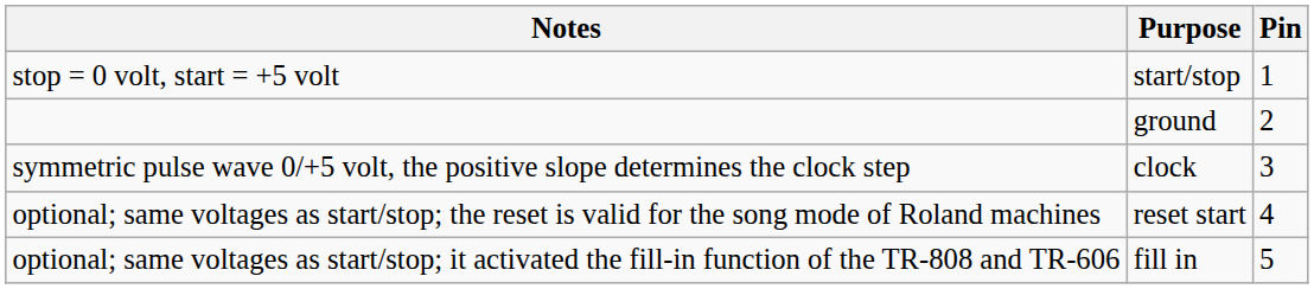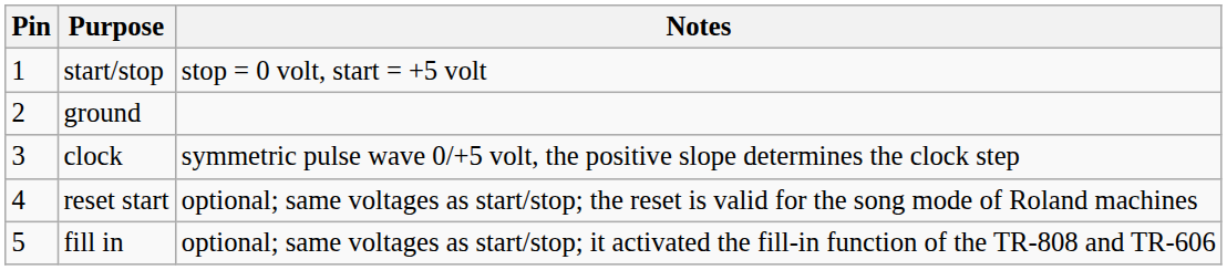 <table class="wikitable">
 <tr>
+<th>Pin</th>
+<th>Purpose</th>
 <th>Notes</th>
-<th>Purpose</th>
-<th>Pin</th>
 </tr>
 <tr>
+<td>1</td>
+<td>start/stop</td>
 <td>stop = 0 volt, start = +5 volt</td>
-<td>start/stop</td>
-<td>1</td>
 </tr>
 <tr>
+<td>2</td>
+<td>ground</td>
 <td></td>
-<td>ground</td>
-<td>2</td>
 </tr>
 <tr>
+<td>3</td>
+<td>clock</td>
 <td>symmetric pulse wave 0/+5 volt, the positive slope determines the clock step</td>
-<td>clock</td>
-<td>3</td>
 </tr>
 <tr>
+<td>4</td>
+<td>reset start</td>
 <td>optional; same voltages as start/stop; the reset is valid for the song mode of Roland machines</td>
-<td>reset start</td>
-<td>4</td>
 </tr>
 <tr>
+<td>5</td>
+<td>fill in</td>
 <td>optional; same voltages as start/stop; it activated the fill-in function of the TR-808 and TR-606</td>
-<td>fill in</td>
-<td>5</td>
 </tr>
 </table>
